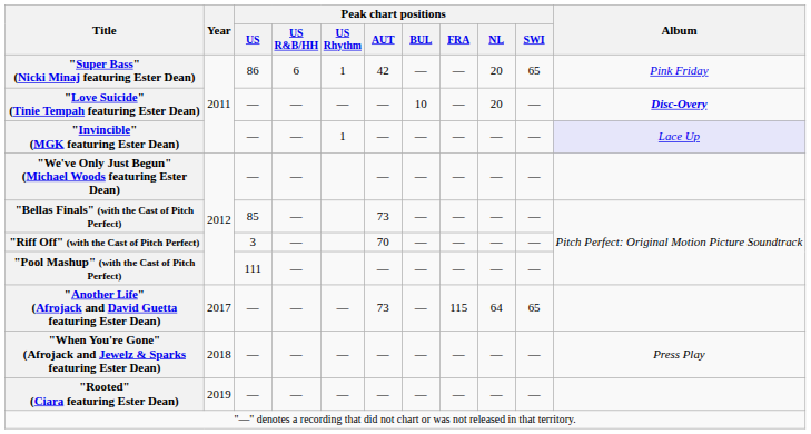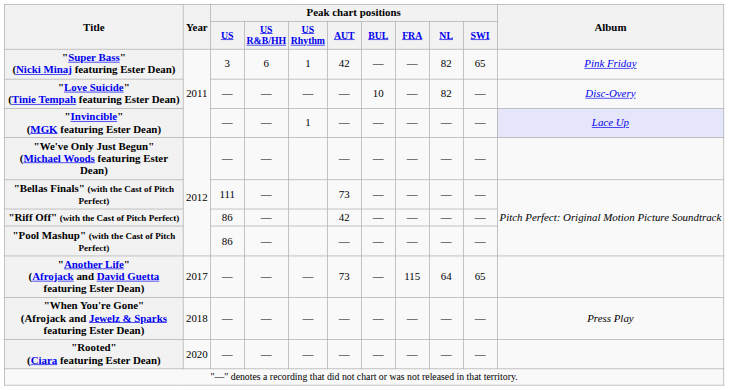 <table class="wikitable plainrowheaders" style="text-align:center;">
 <tr>
 <th scope="col" rowspan="2" style="width:16em;">Title</th>
 <th scope="col" rowspan="2">Year</th>
 <th scope="col" colspan="8">Peak chart positions</th>
 <th scope="col" rowspan="2">Album</th>
 </tr>
 <tr>
 <th scope="col" style="width:3em;font-size:90%;"><a href='#'>US</a></th>
 <th scope="col" style="width:3em;font-size:90%;"><a href='#'>US<br>R&B/HH</a></th>
 <th scope="col" style="width:3em;font-size:90%;"><a href='#'>US<br>Rhythm</a></th>
 <th scope="col" style="width:3em;font-size:90%;"><a href='#'>AUT</a></th>
 <th scope="col" style="width:3em;font-size:90%;"><a href='#'>BUL</a><br></th>
 <th scope="col" style="width:3em;font-size:90%;"><a href='#'>FRA</a></th>
 <th scope="col" style="width:3em;font-size:90%;"><a href='#'>NL</a><br></th>
 <th scope="col" style="width:3em;font-size:90%;"><a href='#'>SWI</a></th>
 </tr>
 <tr>
 <th scope="row">"<a href='#'>Super Bass</a>" <br><span>(<a href='#'>Nicki Minaj</a> featuring Ester Dean)</span></th>
 <td rowspan="3">2011</td>
-<td>86</td>
+<td>3</td>
 <td>6</td>
 <td>1</td>
 <td>42</td>
 <td>—</td>
 <td>—</td>
-<td>20</td>
+<td>82</td>
 <td>65</td>
 <td><em><a href='#'>Pink Friday</a></em></td>
 </tr>
 <tr>
 <th scope="row">"<a href='#'>Love Suicide</a>" <br><span>(<a href='#'>Tinie Tempah</a> featuring Ester Dean)</span></th>
 <td>—</td>
 <td>—</td>
 <td>—</td>
 <td>—</td>
 <td>10</td>
 <td>—</td>
-<td>20</td>
+<td>82</td>
 <td>—</td>
-<td><strong><em><a href='#'>Disc-Overy</a></em></strong></td>
+<td><em><a href='#'>Disc-Overy</a></em></td>
 </tr>
 <tr>
 <th scope="row">"<a href='#'>Invincible</a>" <br><span>(<a href='#'>MGK</a> featuring Ester Dean)</span></th>
 <td>—</td>
 <td>—</td>
 <td>1</td>
 <td>—</td>
 <td>—</td>
 <td>—</td>
 <td>—</td>
 <td>—</td>
 <td style="background: lavender;"><em><a href='#'>Lace Up</a></em></td>
 </tr>
 <tr>
 <th scope="row">"We've Only Just Begun"<br><span>(<a href='#'>Michael Woods</a> featuring Ester Dean)</span></th>
 <td rowspan="4">2012</td>
 <td>—</td>
 <td>—</td>
 <td —></td>
 <td>—</td>
 <td>—</td>
 <td>—</td>
 <td>—</td>
 <td>—</td>
 <td></td>
 </tr>
 <tr>
 <th scope="row">"Bellas Finals" <small>(with the Cast of Pitch Perfect)</small></th>
-<td>85</td>
+<td>111</td>
 <td>—</td>
 <td —></td>
 <td>73</td>
 <td>—</td>
 <td>—</td>
 <td>—</td>
 <td>—</td>
 <td rowspan="3"><em>Pitch Perfect: Original Motion Picture Soundtrack</em></td>
 </tr>
 <tr>
 <th scope="row">"Riff Off" <small>(with the Cast of Pitch Perfect)</small></th>
-<td>3</td>
+<td>86</td>
 <td>—</td>
 <td —></td>
-<td>70</td>
+<td>42</td>
 <td>—</td>
 <td>—</td>
 <td>—</td>
 <td>—</td>
 </tr>
 <tr>
 <th scope="row">"Pool Mashup" <small>(with the Cast of Pitch Perfect)</small></th>
-<td>111</td>
+<td>86</td>
 <td>—</td>
 <td —></td>
 <td>—</td>
 <td>—</td>
 <td>—</td>
 <td>—</td>
 <td>—</td>
 </tr>
 <tr>
 <th scope="row">"<a href='#'>Another Life</a>"<br><span>(<a href='#'>Afrojack</a> and <a href='#'>David Guetta</a> featuring Ester Dean)</span></th>
 <td>2017</td>
 <td>—</td>
 <td>—</td>
 <td>—</td>
 <td>73</td>
 <td>—</td>
 <td>115</td>
 <td>64</td>
 <td>65</td>
 <td></td>
 </tr>
 <tr>
 <th scope="row">"When You're Gone"<br><span>(Afrojack and <a href='#'>Jewelz & Sparks</a> featuring Ester Dean)</span></th>
 <td>2018</td>
 <td>—</td>
 <td>—</td>
 <td>—</td>
 <td>—</td>
 <td>—</td>
 <td>—</td>
 <td>—</td>
 <td>—</td>
 <td><em>Press Play</em></td>
 </tr>
 <tr>
 <th scope="row">"Rooted"<br><span>(<a href='#'>Ciara</a> featuring Ester Dean)</span></th>
-<td scoperow="1">2019</td>
+<td scoperow="1">2020</td>
 <td>—</td>
 <td>—</td>
 <td>—</td>
 <td>—</td>
 <td>—</td>
 <td>—</td>
 <td>—</td>
 <td>—</td>
 <td></td>
 </tr>
 <tr>
 <td colspan="12" style="font-size:90%">"—" denotes a recording that did not chart or was not released in that territory.</td>
 </tr>
 </table>
